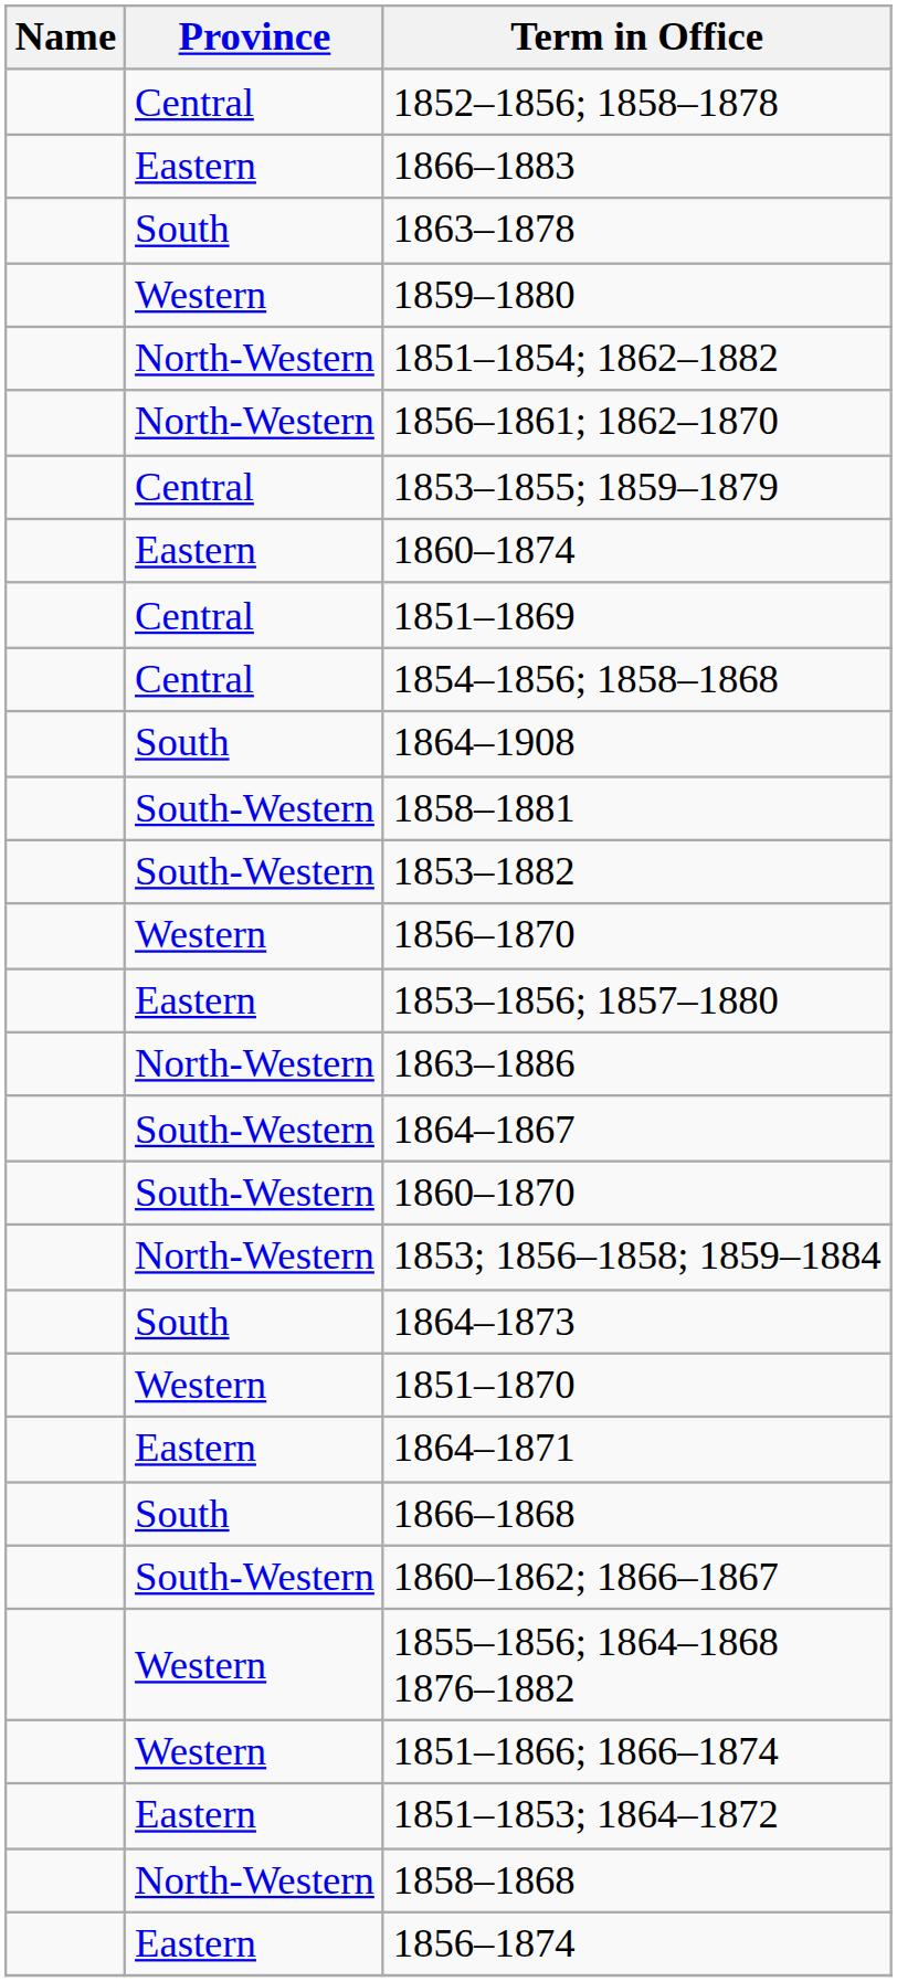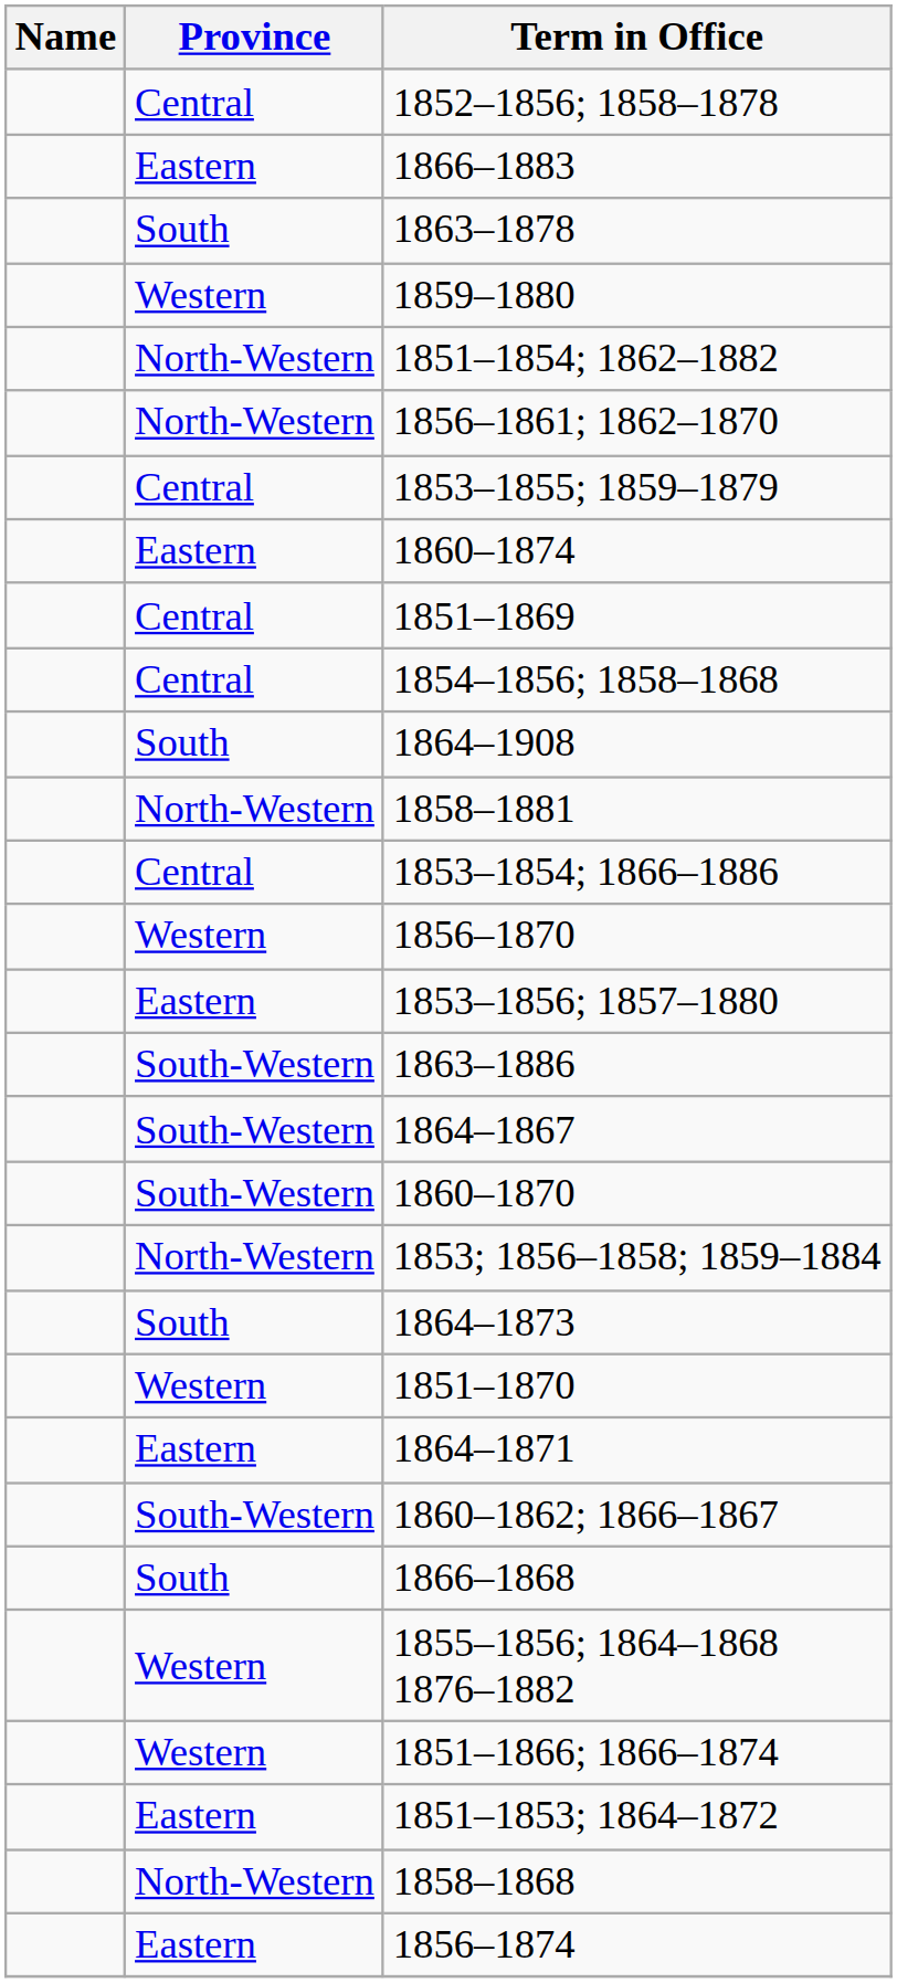 <table class="wikitable sortable">
 <tr>
 <th>Name</th>
 <th><a href='#'>Province</a></th>
 <th>Term in Office</th>
 </tr>
 <tr>
 <td></td>
 <td><a href='#'>Central</a></td>
 <td>1852–1856; 1858–1878</td>
 </tr>
 <tr>
 <td></td>
 <td><a href='#'>Eastern</a></td>
 <td>1866–1883</td>
 </tr>
 <tr>
 <td></td>
 <td><a href='#'>South</a></td>
 <td>1863–1878</td>
 </tr>
 <tr>
 <td></td>
 <td><a href='#'>Western</a></td>
 <td>1859–1880</td>
 </tr>
 <tr>
 <td></td>
 <td><a href='#'>North-Western</a></td>
 <td>1851–1854; 1862–1882</td>
 </tr>
 <tr>
 <td></td>
 <td><a href='#'>North-Western</a></td>
 <td>1856–1861; 1862–1870</td>
 </tr>
 <tr>
 <td></td>
 <td><a href='#'>Central</a></td>
 <td>1853–1855; 1859–1879</td>
 </tr>
 <tr>
 <td></td>
 <td><a href='#'>Eastern</a></td>
 <td>1860–1874</td>
 </tr>
 <tr>
 <td></td>
 <td><a href='#'>Central</a></td>
 <td>1851–1869</td>
 </tr>
 <tr>
 <td>  </td>
 <td><a href='#'>Central</a></td>
 <td>1854–1856; 1858–1868</td>
 </tr>
 <tr>
 <td></td>
 <td><a href='#'>South</a></td>
 <td>1864–1908</td>
 </tr>
 <tr>
 <td></td>
-<td><a href='#'>South-Western</a></td>
+<td><a href='#'>North-Western</a></td>
 <td>1858–1881</td>
 </tr>
 <tr>
 <td></td>
-<td><a href='#'>South-Western</a></td>
-<td>1853–1882</td>
+<td><a href='#'>Central</a></td>
+<td>1853–1854; 1866–1886</td>
 </tr>
 <tr>
 <td></td>
 <td><a href='#'>Western</a></td>
 <td>1856–1870</td>
 </tr>
 <tr>
 <td></td>
 <td><a href='#'>Eastern</a></td>
 <td>1853–1856; 1857–1880</td>
 </tr>
 <tr>
 <td></td>
-<td><a href='#'>North-Western</a></td>
+<td><a href='#'>South-Western</a></td>
 <td>1863–1886</td>
 </tr>
 <tr>
 <td> </td>
 <td><a href='#'>South-Western</a></td>
 <td>1864–1867</td>
 </tr>
 <tr>
 <td></td>
 <td><a href='#'>South-Western</a></td>
 <td>1860–1870</td>
 </tr>
 <tr>
 <td></td>
 <td><a href='#'>North-Western</a></td>
 <td>1853; 1856–1858; 1859–1884</td>
 </tr>
 <tr>
 <td></td>
 <td><a href='#'>South</a></td>
 <td>1864–1873</td>
 </tr>
 <tr>
 <td></td>
 <td><a href='#'>Western</a></td>
 <td>1851–1870</td>
 </tr>
 <tr>
 <td></td>
 <td><a href='#'>Eastern</a></td>
 <td>1864–1871</td>
 </tr>
 <tr>
+<td> </td>
+<td><a href='#'>South-Western</a></td>
+<td>1860–1862; 1866–1867</td>
+</tr>
+<tr>
 <td></td>
 <td><a href='#'>South</a></td>
 <td>1866–1868</td>
-</tr>
-<tr>
-<td> </td>
-<td><a href='#'>South-Western</a></td>
-<td>1860–1862; 1866–1867</td>
 </tr>
 <tr>
 <td></td>
 <td><a href='#'>Western</a></td>
 <td>1855–1856; 1864–1868<br>1876–1882</td>
 </tr>
 <tr>
 <td></td>
 <td><a href='#'>Western</a></td>
 <td>1851–1866; 1866–1874</td>
 </tr>
 <tr>
 <td></td>
 <td><a href='#'>Eastern</a></td>
 <td>1851–1853; 1864–1872</td>
 </tr>
 <tr>
 <td></td>
 <td><a href='#'>North-Western</a></td>
 <td>1858–1868</td>
 </tr>
 <tr>
 <td></td>
 <td><a href='#'>Eastern</a></td>
 <td>1856–1874</td>
 </tr>
 <tr>
 </tr>
 </table>
